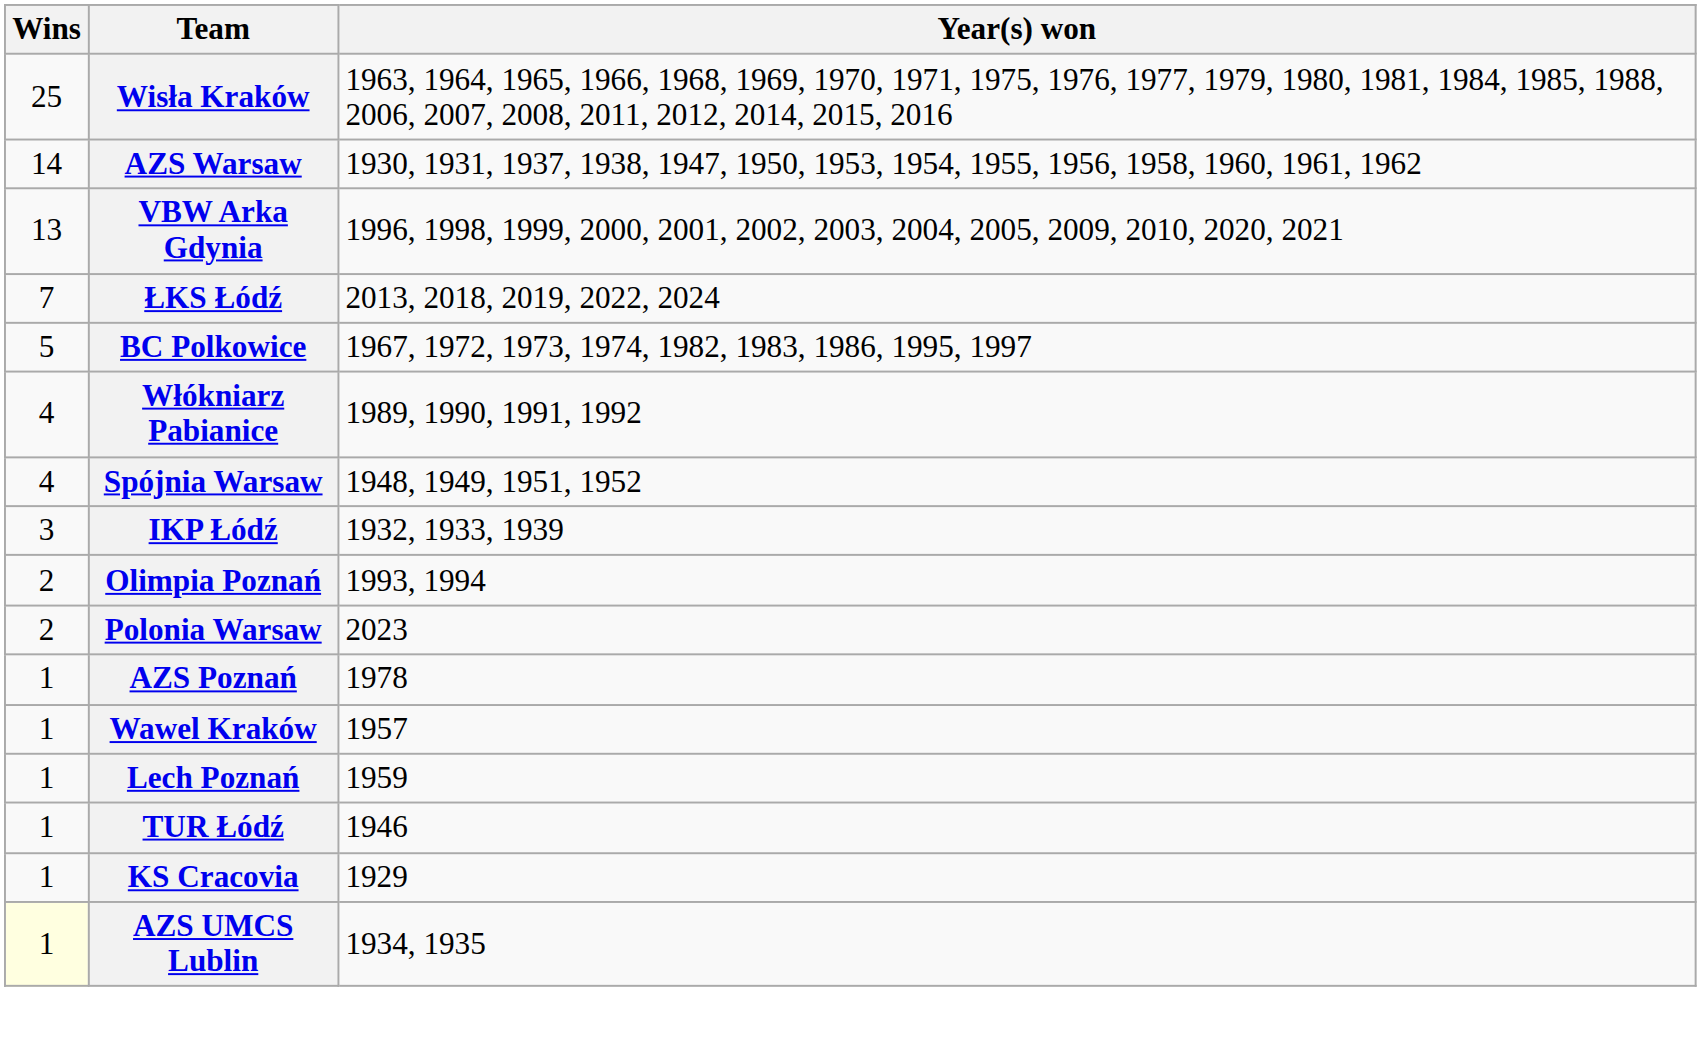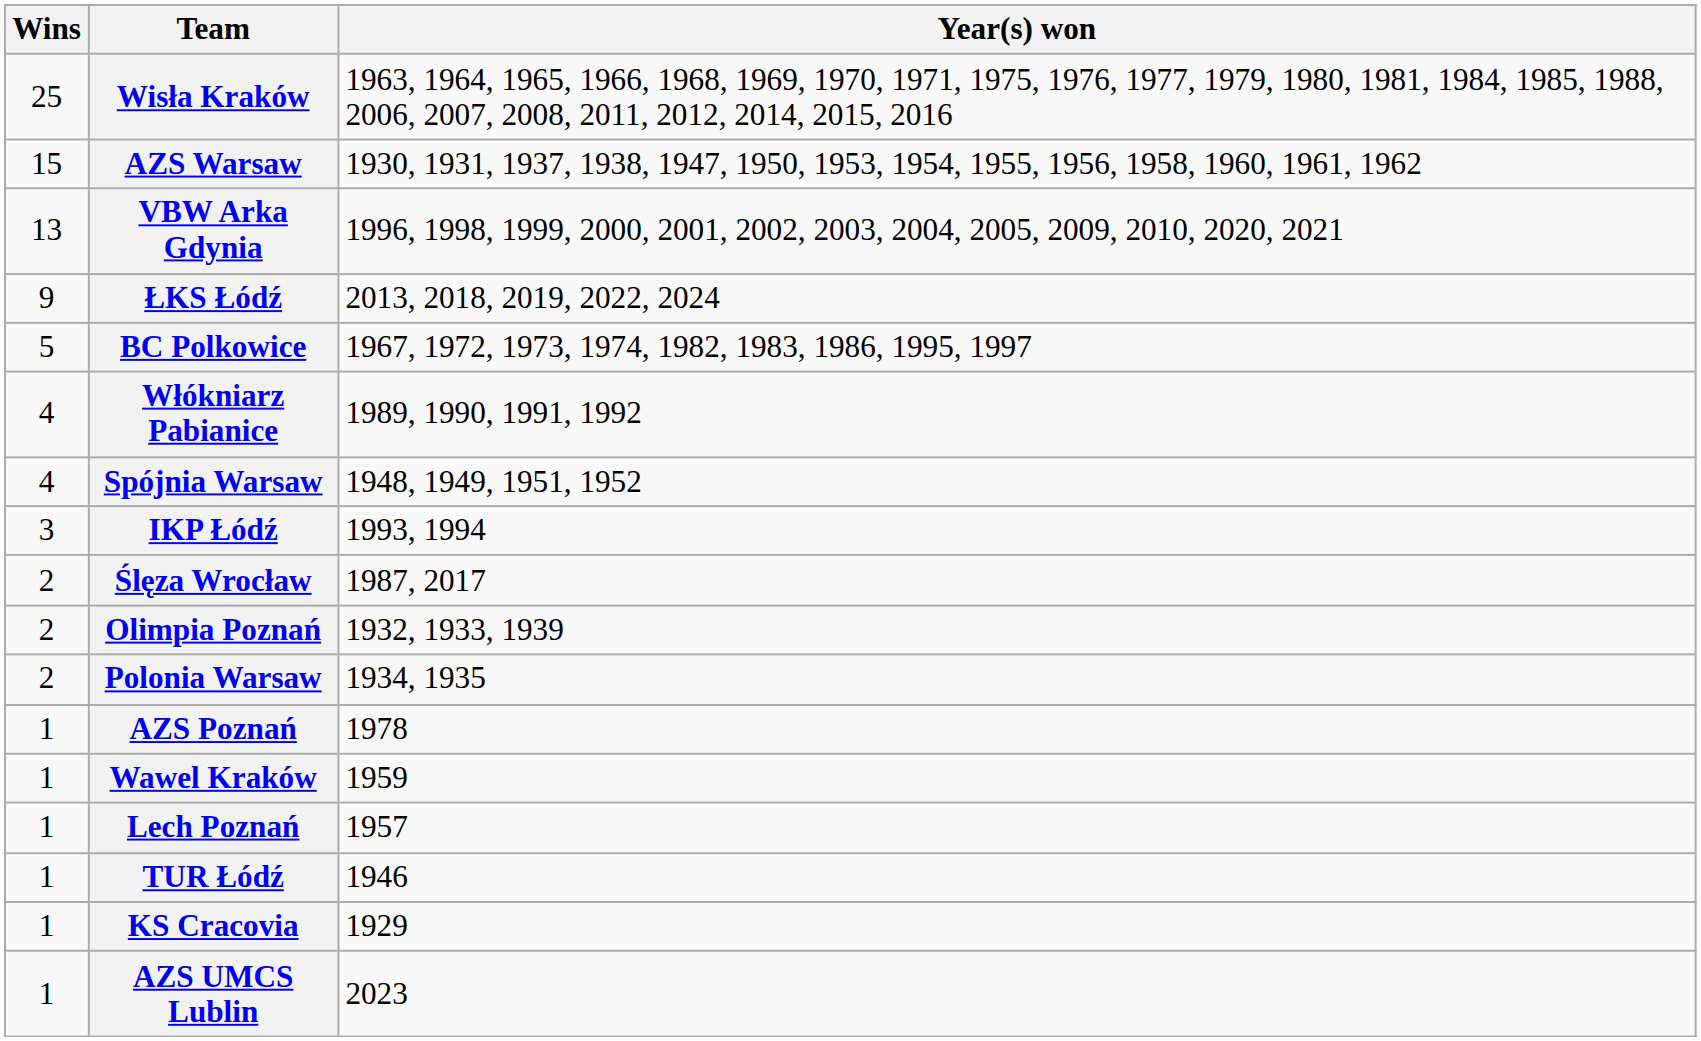 <table class="wikitable alternance sortable" style="text-align:center;max-width: 60em">
 <tr>
 <th scope="col">Wins</th>
 <th scope="col">Team</th>
 <th scope="col">Year(s) won</th>
 </tr>
 <tr>
 <td>25</td>
 <th scope="row"><a href='#'>Wisła Kraków</a></th>
 <td align=left>1963, 1964, 1965, 1966, 1968, 1969, 1970, 1971, 1975, 1976, 1977, 1979, 1980, 1981, 1984, 1985, 1988, 2006, 2007, 2008, 2011, 2012, 2014, 2015, 2016</td>
 </tr>
 <tr>
-<td>14</td>
+<td>15</td>
 <th scope="row"><a href='#'>AZS Warsaw</a></th>
 <td align=left>1930, 1931, 1937, 1938, 1947, 1950, 1953, 1954, 1955, 1956, 1958, 1960, 1961, 1962</td>
 </tr>
 <tr>
 <td>13</td>
 <th scope="row"><a href='#'>VBW Arka Gdynia</a></th>
 <td align=left>1996, 1998, 1999, 2000, 2001, 2002, 2003, 2004, 2005, 2009, 2010, 2020, 2021</td>
 </tr>
 <tr>
-<td>7</td>
+<td>9</td>
 <th scope="row"><a href='#'>ŁKS Łódź</a></th>
 <td align=left>2013, 2018, 2019, 2022, 2024</td>
 </tr>
 <tr>
 <td>5</td>
 <th scope="row"><a href='#'>BC Polkowice</a></th>
 <td align=left>1967, 1972, 1973, 1974, 1982, 1983, 1986, 1995, 1997</td>
 </tr>
 <tr>
 <td>4</td>
 <th scope="row"><a href='#'>Włókniarz Pabianice</a></th>
 <td align=left>1989, 1990, 1991, 1992</td>
 </tr>
 <tr>
 <td>4</td>
 <th scope="row"><a href='#'>Spójnia Warsaw</a></th>
 <td align=left>1948, 1949, 1951, 1952</td>
 </tr>
 <tr>
 <td>3</td>
 <th scope="row"><a href='#'>IKP Łódź</a></th>
+<td align=left>1993, 1994</td>
+</tr>
+<tr>
+<td>2</td>
+<th scope="row"><a href='#'>Ślęza Wrocław</a></th>
+<td align=left>1987, 2017</td>
+</tr>
+<tr>
+<td>2</td>
+<th scope="row"><a href='#'>Olimpia Poznań</a></th>
 <td align=left>1932, 1933, 1939</td>
 </tr>
 <tr>
 <td>2</td>
-<th scope="row"><a href='#'>Olimpia Poznań</a></th>
-<td align=left>1993, 1994</td>
-</tr>
-<tr>
-<td>2</td>
 <th scope="row"><a href='#'>Polonia Warsaw</a></th>
-<td align=left>2023</td>
+<td align=left>1934, 1935</td>
 </tr>
 <tr>
 <td>1</td>
 <th scope="row"><a href='#'>AZS Poznań</a></th>
 <td align=left>1978</td>
 </tr>
 <tr>
 <td>1</td>
 <th scope="row"><a href='#'>Wawel Kraków</a></th>
-<td align=left>1957</td>
+<td align=left>1959</td>
 </tr>
 <tr>
 <td>1</td>
 <th scope="row"><a href='#'>Lech Poznań</a></th>
-<td align=left>1959</td>
+<td align=left>1957</td>
 </tr>
 <tr>
 <td>1</td>
 <th scope="row"><a href='#'>TUR Łódź</a></th>
 <td align=left>1946</td>
 </tr>
 <tr>
 <td>1</td>
 <th scope="row"><a href='#'>KS Cracovia</a></th>
 <td align=left>1929</td>
 </tr>
 <tr>
-<td style="background: lightyellow;">1</td>
+<td>1</td>
 <th scope="row"><a href='#'>AZS UMCS Lublin</a></th>
-<td align=left>1934, 1935</td>
+<td align=left>2023</td>
 </tr>
 </table>
